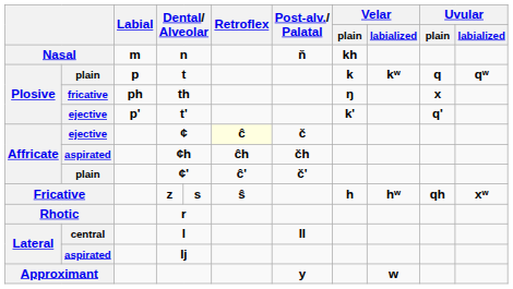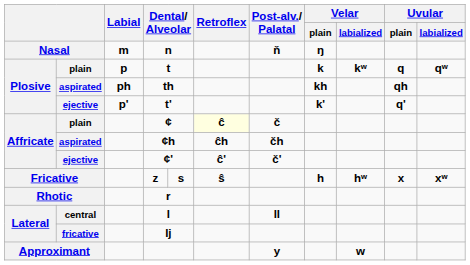 <table class="wikitable">
 <tr align="center">
 <th rowspan=2 colspan=2> </th>
 <th rowspan=2><a href='#'>Labial</a></th>
 <th colspan="2" rowspan="2"><a href='#'>Dental</a>/<br><a href='#'>Alveolar</a></th>
 <th rowspan="2"><a href='#'>Retroflex</a></th>
 <th rowspan=2><a href='#'>Post-alv.</a>/<br><a href='#'>Palatal</a></th>
 <th colspan=2><a href='#'>Velar</a></th>
 <th colspan=2><a href='#'>Uvular</a></th>
 </tr>
 <tr align="center">
 <th><small>plain</small></th>
 <th><small><a href='#'>labialized</a></small></th>
 <th><small>plain</small></th>
 <th><small><a href='#'>labialized</a></small></th>
 </tr>
 <tr align="center">
 <th colspan="2"><a href='#'>Nasal</a></th>
 <td>  <strong>m</strong>  </td>
 <td colspan="2">  <strong>n</strong>  </td>
 <td> </td>
 <td>  <strong>ň</strong>  </td>
-<td>  <strong>kh </strong>  </td>
+<td>  <strong>ŋ</strong>  </td>
 <td> </td>
 <td> </td>
 <td> </td>
 </tr>
 <tr align="center">
 <th rowspan="3"><a href='#'>Plosive</a></th>
 <th><small> plain</small></th>
 <td>  <strong>p</strong>  </td>
 <td colspan="2">  <strong>t</strong>  </td>
 <td> </td>
 <td> </td>
 <td>  <strong>k</strong>  </td>
 <td>  <strong>kʷ</strong>  </td>
 <td>  <strong>q</strong>  </td>
 <td>  <strong>qʷ</strong>  </td>
 </tr>
 <tr align="center">
-<th><small><a href='#'>fricative</a></small></th>
+<th><small><a href='#'>aspirated</a></small></th>
 <td>  <strong>ph </strong>  </td>
 <td colspan="2">  <strong>th</strong>  </td>
 <td> </td>
 <td> </td>
-<td>  <strong>ŋ</strong>  </td>
+<td>  <strong>kh </strong>  </td>
 <td> </td>
-<td>  <strong>x</strong>  </td>
+<td>  <strong>qh </strong>  </td>
 <td> </td>
 </tr>
 <tr align="center">
 <th><small> <a href='#'>ejective</a></small></th>
 <td>  <strong>p' </strong>  </td>
 <td colspan="2">  <strong>t' </strong>  </td>
 <td> </td>
 <td> </td>
 <td>  <strong>k' </strong>  </td>
 <td> </td>
 <td>  <strong>q' </strong>  </td>
 <td> </td>
 </tr>
 <tr align="center">
 <th rowspan="3"><a href='#'>Affricate</a></th>
-<th><small> <a href='#'>ejective</a></small></th>
+<th><small> plain</small></th>
 <td> </td>
 <td colspan="2">  <strong>¢</strong>  </td>
 <td style="background: lightyellow;">  <strong>ĉ</strong>  </td>
 <td>  <strong>č</strong>  </td>
 <td> </td>
 <td> </td>
 <td> </td>
 <td> </td>
 </tr>
 <tr align="center">
 <th><small><a href='#'>aspirated</a></small></th>
 <td> </td>
 <td colspan="2">  <strong>¢h </strong>  </td>
 <td>  <strong>ĉh </strong>  </td>
 <td>  <strong>čh </strong>  </td>
 <td> </td>
 <td> </td>
 <td> </td>
 <td> </td>
 </tr>
 <tr align="center">
-<th><small> plain</small></th>
+<th><small> <a href='#'>ejective</a></small></th>
 <td> </td>
 <td colspan="2">  <strong>¢' </strong>  </td>
 <td>  <strong>ĉ' </strong>  </td>
 <td>  <strong>č' </strong>  </td>
 <td> </td>
 <td> </td>
 <td> </td>
 <td> </td>
 </tr>
 <tr align="center">
 <th colspan="2"><a href='#'>Fricative</a></th>
 <td> </td>
 <td>  <strong>z</strong>  </td>
 <td>  <strong>s</strong>  </td>
 <td>  <strong>ŝ</strong>  </td>
 <td> </td>
 <td>  <strong>h</strong>  </td>
 <td>  <strong>hʷ</strong>  </td>
-<td>  <strong>qh </strong>  </td>
+<td>  <strong>x</strong>  </td>
 <td>  <strong>xʷ</strong>  </td>
 </tr>
 <tr align="center">
 <th colspan="2"><a href='#'>Rhotic</a></th>
 <td> </td>
 <td colspan="2">  <strong>r</strong>  </td>
 <td> </td>
 <td> </td>
 <td> </td>
 <td> </td>
 <td> </td>
 <td> </td>
 </tr>
 <tr align="center">
 <th rowspan="2"><a href='#'>Lateral</a></th>
 <th><small>central</small></th>
 <td> </td>
 <td colspan="2">  <strong>l</strong>  </td>
 <td> </td>
 <td>  <strong>ll</strong>  </td>
 <td> </td>
 <td> </td>
 <td> </td>
 <td> </td>
 </tr>
 <tr align="center">
-<th><small><a href='#'>aspirated</a></small></th>
+<th><small><a href='#'>fricative</a></small></th>
 <td> </td>
 <td colspan="2">  <strong>lj</strong>  </td>
 <td> </td>
 <td> </td>
 <td> </td>
 <td> </td>
 <td> </td>
 <td> </td>
 </tr>
 <tr align="center">
 <th colspan="2"><a href='#'>Approximant</a></th>
 <td> </td>
 <td colspan="2"> </td>
 <td> </td>
 <td>  <strong>y</strong>  </td>
 <td> </td>
 <td>  <strong>w</strong>  </td>
 <td> </td>
 <td> </td>
 </tr>
 </table>
